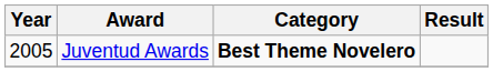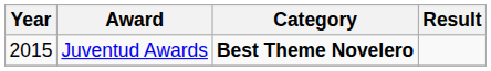 <table class="wikitable plainrowheaders">
 <tr>
 <th scope="col">Year</th>
 <th scope="col">Award</th>
 <th scope="col">Category</th>
 <th scope="col">Result</th>
 </tr>
 <tr>
-<td rowspan="1">2005</td>
+<td rowspan="1">2015</td>
 <td rowspan="1"><a href='#'>Juventud Awards</a></td>
 <td><strong>Best Theme Novelero</strong></td>
 <td></td>
 </tr>
 <tr>
 </tr>
 </table>
